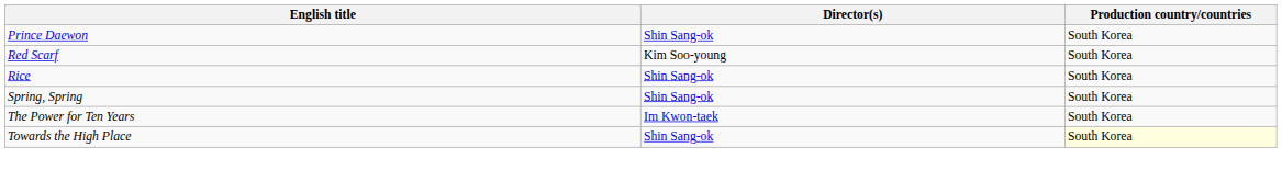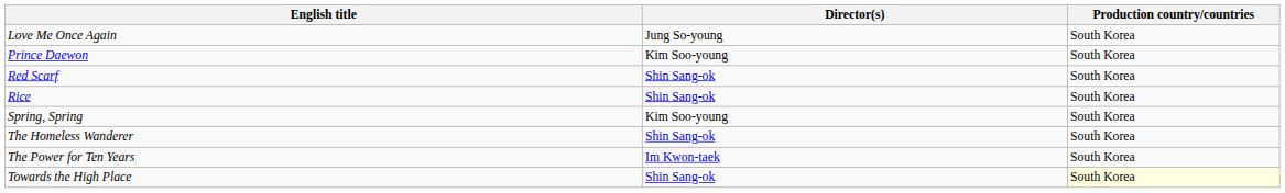 <table class="sortable wikitable" width="80%" cellpadding="5">
 <tr>
 <th width="30%">English title</th>
 <th width="20%">Director(s)</th>
 <th width="10%">Production country/countries</th>
 </tr>
 <tr>
+<td><em>Love Me Once Again</em></td>
+<td>Jung So-young</td>
+<td>South Korea</td>
+</tr>
+<tr>
 <td><em><a href='#'>Prince Daewon</a></em></td>
-<td><a href='#'>Shin Sang-ok</a></td>
+<td>Kim Soo-young</td>
 <td>South Korea</td>
 </tr>
 <tr>
 <td><em><a href='#'>Red Scarf</a></em></td>
-<td>Kim Soo-young</td>
+<td><a href='#'>Shin Sang-ok</a></td>
 <td>South Korea</td>
 </tr>
 <tr>
 <td><em><a href='#'>Rice</a></em></td>
 <td><a href='#'>Shin Sang-ok</a></td>
 <td>South Korea</td>
 </tr>
 <tr>
 <td><em>Spring, Spring</em></td>
+<td>Kim Soo-young</td>
+<td>South Korea</td>
+</tr>
+<tr>
+<td><em>The Homeless Wanderer</em></td>
 <td><a href='#'>Shin Sang-ok</a></td>
 <td>South Korea</td>
 </tr>
 <tr>
 <td><em>The Power for Ten Years</em></td>
 <td><a href='#'>Im Kwon-taek</a></td>
 <td>South Korea</td>
 </tr>
 <tr>
 <td><em>Towards the High Place</em></td>
 <td><a href='#'>Shin Sang-ok</a></td>
 <td style="background: lightyellow;">South Korea</td>
 </tr>
 </table>
